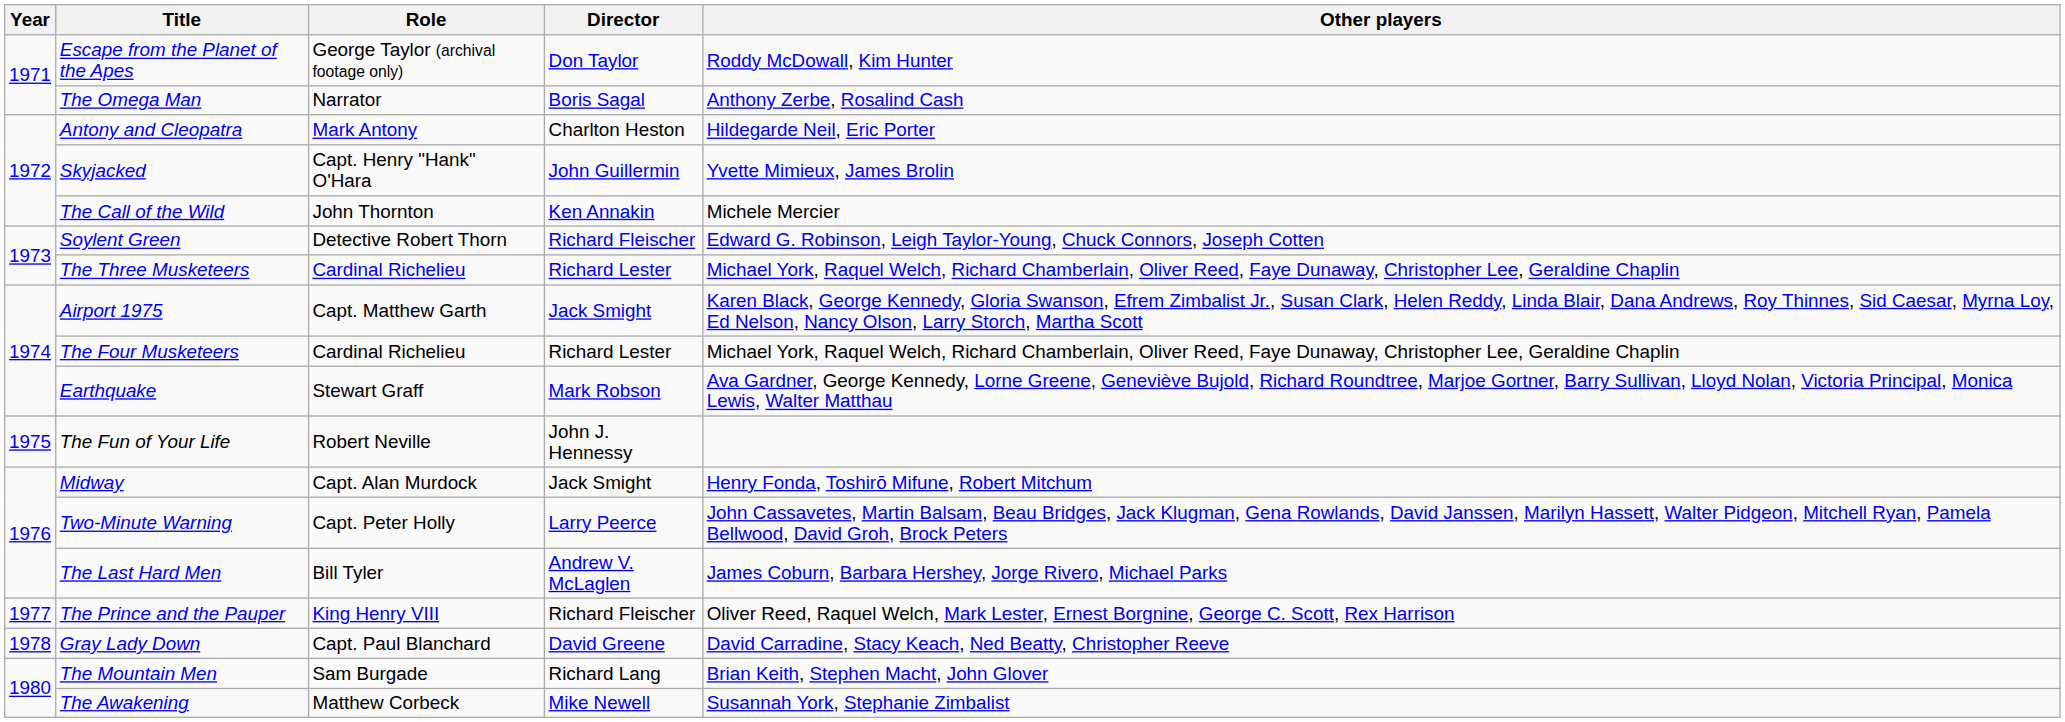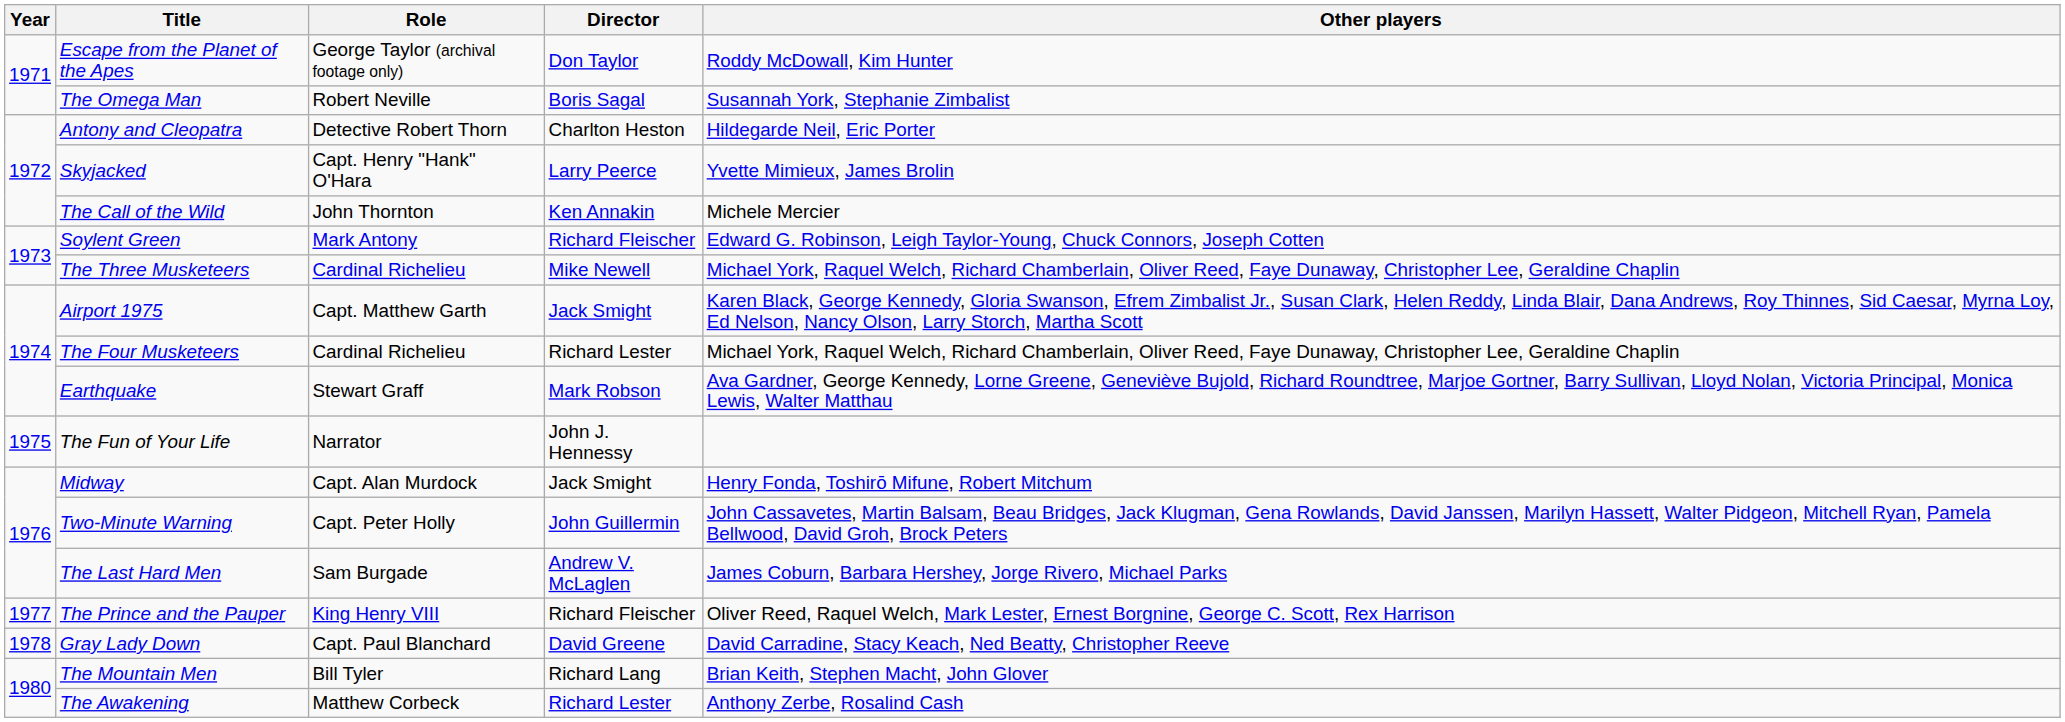 <table class="wikitable" style="font-size:90%;">
 <tr>
 <th>Year</th>
 <th>Title</th>
 <th>Role</th>
 <th>Director</th>
 <th>Other players</th>
 </tr>
 <tr>
 <td rowspan=2><a href='#'>1971</a></td>
 <td><em><a href='#'>Escape from the Planet of the Apes</a></em></td>
 <td>George Taylor <small>(archival footage only)</small></td>
 <td><a href='#'>Don Taylor</a></td>
 <td><a href='#'>Roddy McDowall</a>, <a href='#'>Kim Hunter</a></td>
 </tr>
 <tr>
 <td><em><a href='#'>The Omega Man</a></em></td>
-<td>Narrator</td>
+<td>Robert Neville</td>
 <td><a href='#'>Boris Sagal</a></td>
-<td><a href='#'>Anthony Zerbe</a>, <a href='#'>Rosalind Cash</a></td>
+<td><a href='#'>Susannah York</a>, <a href='#'>Stephanie Zimbalist</a></td>
 </tr>
 <tr>
 <td rowspan=3><a href='#'>1972</a></td>
 <td><em><a href='#'>Antony and Cleopatra</a></em></td>
-<td><a href='#'>Mark Antony</a></td>
+<td>Detective Robert Thorn</td>
 <td>Charlton Heston</td>
 <td><a href='#'>Hildegarde Neil</a>, <a href='#'>Eric Porter</a></td>
 </tr>
 <tr>
 <td><em><a href='#'>Skyjacked</a></em></td>
 <td>Capt. Henry "Hank" O'Hara</td>
-<td><a href='#'>John Guillermin</a></td>
+<td><a href='#'>Larry Peerce</a></td>
 <td><a href='#'>Yvette Mimieux</a>, <a href='#'>James Brolin</a></td>
 </tr>
 <tr>
 <td><em><a href='#'>The Call of the Wild</a></em></td>
 <td>John Thornton</td>
 <td><a href='#'>Ken Annakin</a></td>
 <td>Michele Mercier</td>
 </tr>
 <tr>
 <td rowspan=2><a href='#'>1973</a></td>
 <td><em><a href='#'>Soylent Green</a></em></td>
-<td>Detective Robert Thorn</td>
+<td><a href='#'>Mark Antony</a></td>
 <td><a href='#'>Richard Fleischer</a></td>
 <td><a href='#'>Edward G. Robinson</a>, <a href='#'>Leigh Taylor-Young</a>, <a href='#'>Chuck Connors</a>, <a href='#'>Joseph Cotten</a></td>
 </tr>
 <tr>
 <td><em><a href='#'>The Three Musketeers</a></em></td>
 <td><a href='#'>Cardinal Richelieu</a></td>
-<td><a href='#'>Richard Lester</a></td>
+<td><a href='#'>Mike Newell</a></td>
 <td><a href='#'>Michael York</a>, <a href='#'>Raquel Welch</a>, <a href='#'>Richard Chamberlain</a>, <a href='#'>Oliver Reed</a>, <a href='#'>Faye Dunaway</a>, <a href='#'>Christopher Lee</a>, <a href='#'>Geraldine Chaplin</a></td>
 </tr>
 <tr>
 <td rowspan=3><a href='#'>1974</a></td>
 <td><em><a href='#'>Airport 1975</a></em></td>
 <td>Capt. Matthew Garth</td>
 <td><a href='#'>Jack Smight</a></td>
 <td><a href='#'>Karen Black</a>, <a href='#'>George Kennedy</a>, <a href='#'>Gloria Swanson</a>, <a href='#'>Efrem Zimbalist Jr.</a>, <a href='#'>Susan Clark</a>, <a href='#'>Helen Reddy</a>, <a href='#'>Linda Blair</a>, <a href='#'>Dana Andrews</a>, <a href='#'>Roy Thinnes</a>, <a href='#'>Sid Caesar</a>, <a href='#'>Myrna Loy</a>, <a href='#'>Ed Nelson</a>, <a href='#'>Nancy Olson</a>, <a href='#'>Larry Storch</a>, <a href='#'>Martha Scott</a></td>
 </tr>
 <tr>
 <td><em><a href='#'>The Four Musketeers</a></em></td>
 <td>Cardinal Richelieu</td>
 <td>Richard Lester</td>
 <td>Michael York, Raquel Welch, Richard Chamberlain, Oliver Reed, Faye Dunaway, Christopher Lee, Geraldine Chaplin</td>
 </tr>
 <tr>
 <td><em><a href='#'>Earthquake</a></em></td>
 <td>Stewart Graff</td>
 <td><a href='#'>Mark Robson</a></td>
 <td><a href='#'>Ava Gardner</a>, George Kennedy, <a href='#'>Lorne Greene</a>, <a href='#'>Geneviève Bujold</a>, <a href='#'>Richard Roundtree</a>, <a href='#'>Marjoe Gortner</a>, <a href='#'>Barry Sullivan</a>, <a href='#'>Lloyd Nolan</a>, <a href='#'>Victoria Principal</a>, <a href='#'>Monica Lewis</a>, <a href='#'>Walter Matthau</a></td>
 </tr>
 <tr>
 <td><a href='#'>1975</a></td>
 <td><em>The Fun of Your Life</em></td>
-<td>Robert Neville</td>
+<td>Narrator</td>
 <td>John J. Hennessy</td>
 <td></td>
 </tr>
 <tr>
 <td rowspan=3><a href='#'>1976</a></td>
 <td><em><a href='#'>Midway</a></em></td>
 <td>Capt. Alan Murdock</td>
 <td>Jack Smight</td>
 <td><a href='#'>Henry Fonda</a>, <a href='#'>Toshirō Mifune</a>, <a href='#'>Robert Mitchum</a></td>
 </tr>
 <tr>
 <td><em><a href='#'>Two-Minute Warning</a></em></td>
 <td>Capt. Peter Holly</td>
-<td><a href='#'>Larry Peerce</a></td>
+<td><a href='#'>John Guillermin</a></td>
 <td><a href='#'>John Cassavetes</a>, <a href='#'>Martin Balsam</a>, <a href='#'>Beau Bridges</a>, <a href='#'>Jack Klugman</a>, <a href='#'>Gena Rowlands</a>, <a href='#'>David Janssen</a>, <a href='#'>Marilyn Hassett</a>, <a href='#'>Walter Pidgeon</a>, <a href='#'>Mitchell Ryan</a>, <a href='#'>Pamela Bellwood</a>, <a href='#'>David Groh</a>, <a href='#'>Brock Peters</a></td>
 </tr>
 <tr>
 <td><em><a href='#'>The Last Hard Men</a></em></td>
-<td>Bill Tyler</td>
+<td>Sam Burgade</td>
 <td><a href='#'>Andrew V. McLaglen</a></td>
 <td><a href='#'>James Coburn</a>, <a href='#'>Barbara Hershey</a>, <a href='#'>Jorge Rivero</a>, <a href='#'>Michael Parks</a></td>
 </tr>
 <tr>
 <td><a href='#'>1977</a></td>
 <td><em><a href='#'>The Prince and the Pauper</a></em></td>
 <td><a href='#'>King Henry VIII</a></td>
 <td>Richard Fleischer</td>
 <td>Oliver Reed, Raquel Welch, <a href='#'>Mark Lester</a>, <a href='#'>Ernest Borgnine</a>, <a href='#'>George C. Scott</a>, <a href='#'>Rex Harrison</a></td>
 </tr>
 <tr>
 <td><a href='#'>1978</a></td>
 <td><em><a href='#'>Gray Lady Down</a></em></td>
 <td>Capt. Paul Blanchard</td>
 <td><a href='#'>David Greene</a></td>
 <td><a href='#'>David Carradine</a>, <a href='#'>Stacy Keach</a>, <a href='#'>Ned Beatty</a>, <a href='#'>Christopher Reeve</a></td>
 </tr>
 <tr>
 <td rowspan=2><a href='#'>1980</a></td>
 <td><em><a href='#'>The Mountain Men</a></em></td>
-<td>Sam Burgade</td>
+<td>Bill Tyler</td>
 <td>Richard Lang</td>
 <td><a href='#'>Brian Keith</a>, <a href='#'>Stephen Macht</a>, <a href='#'>John Glover</a></td>
 </tr>
 <tr>
 <td><em><a href='#'>The Awakening</a></em></td>
 <td>Matthew Corbeck</td>
-<td><a href='#'>Mike Newell</a></td>
-<td><a href='#'>Susannah York</a>, <a href='#'>Stephanie Zimbalist</a></td>
+<td><a href='#'>Richard Lester</a></td>
+<td><a href='#'>Anthony Zerbe</a>, <a href='#'>Rosalind Cash</a></td>
 </tr>
 </table>
